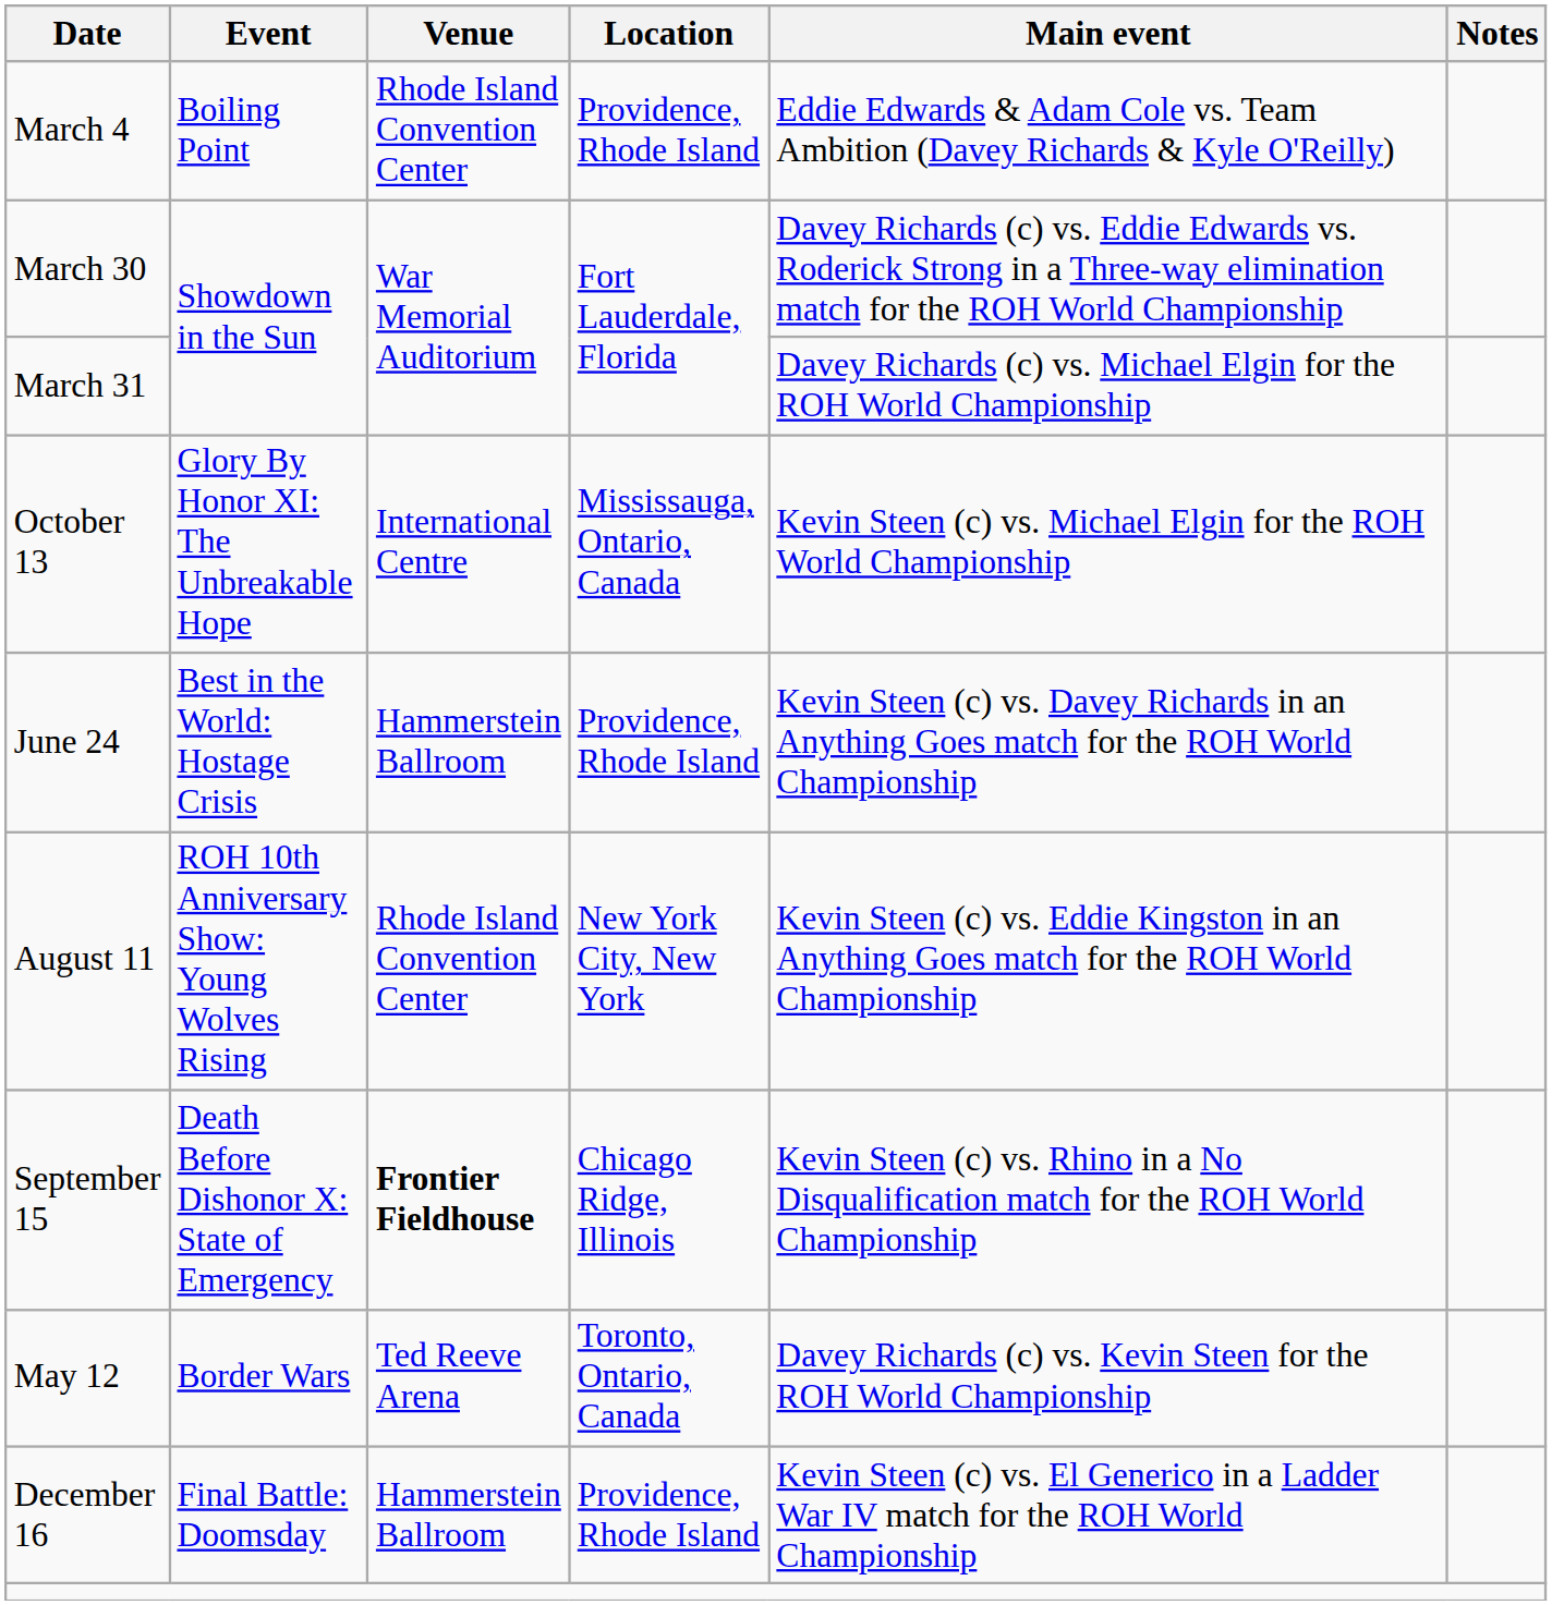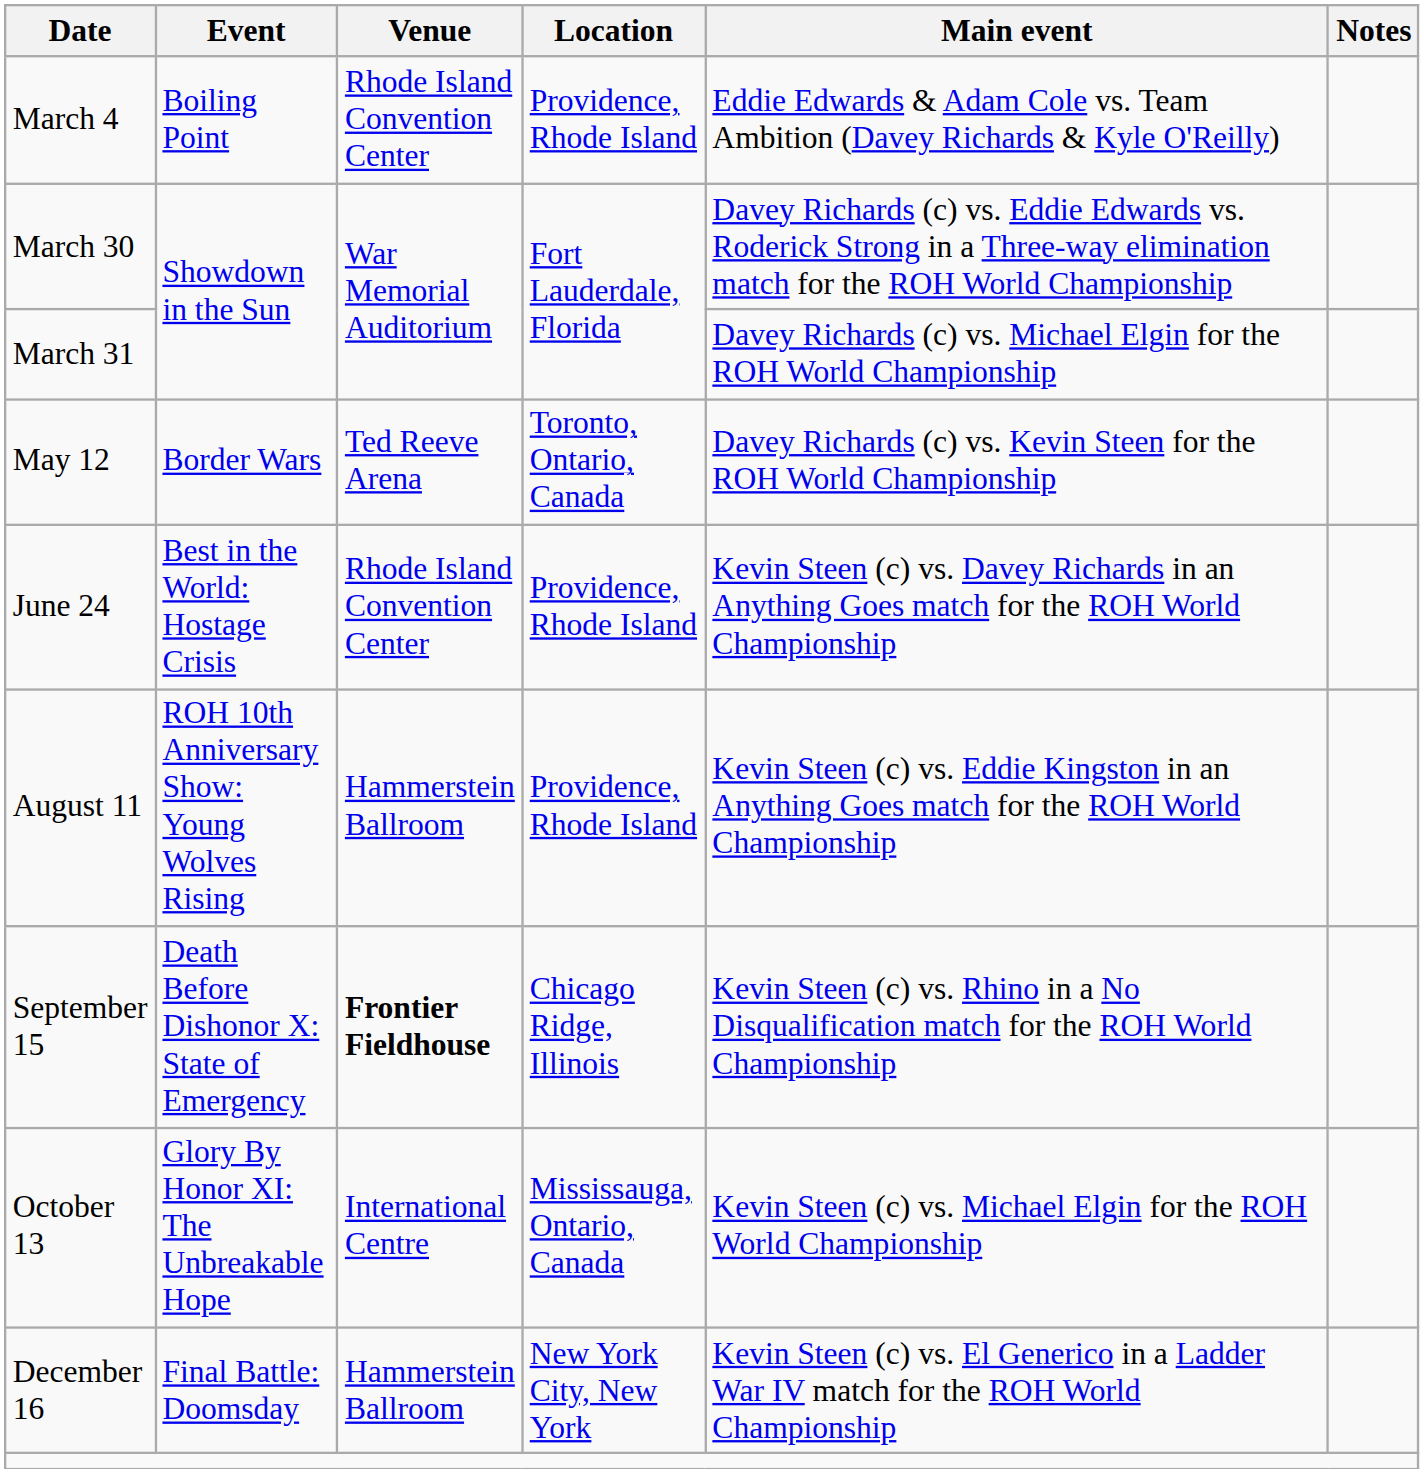 <table class="sortable wikitable succession-box" style="font-size:85%;">
 <tr>
 <th width=7%>Date</th>
 <th width=13%>Event</th>
 <th width=13%>Venue</th>
 <th width=13%>Location</th>
 <th width=50%>Main event</th>
 <th width=13%>Notes</th>
 </tr>
 <tr>
 <td>March 4</td>
 <td><a href='#'>Boiling Point</a></td>
 <td><a href='#'>Rhode Island Convention Center</a></td>
 <td><a href='#'>Providence, Rhode Island</a></td>
 <td><a href='#'>Eddie Edwards</a> & <a href='#'>Adam Cole</a> vs. Team Ambition (<a href='#'>Davey Richards</a> & <a href='#'>Kyle O'Reilly</a>)</td>
 <td></td>
 </tr>
 <tr>
 <td>March 30</td>
 <td rowspan="2"><a href='#'>Showdown in the Sun</a></td>
 <td rowspan="2"><a href='#'>War Memorial Auditorium</a></td>
 <td rowspan="2"><a href='#'>Fort Lauderdale, Florida</a></td>
 <td><a href='#'>Davey Richards</a> (c) vs. <a href='#'>Eddie Edwards</a> vs. <a href='#'>Roderick Strong</a> in a <a href='#'>Three-way elimination match</a> for the <a href='#'>ROH World Championship</a></td>
 <td></td>
 </tr>
 <tr>
 <td>March 31</td>
 <td><a href='#'>Davey Richards</a> (c) vs. <a href='#'>Michael Elgin</a> for the <a href='#'>ROH World Championship</a></td>
 <td></td>
 </tr>
 <tr>
-<td>October 13</td>
-<td><a href='#'>Glory By Honor XI: The Unbreakable Hope</a></td>
-<td><a href='#'>International Centre</a></td>
-<td><a href='#'>Mississauga, Ontario, Canada</a></td>
-<td><a href='#'>Kevin Steen</a> (c) vs. <a href='#'>Michael Elgin</a> for the <a href='#'>ROH World Championship</a></td>
+<td>May 12</td>
+<td><a href='#'>Border Wars</a></td>
+<td><a href='#'>Ted Reeve Arena</a></td>
+<td><a href='#'>Toronto, Ontario, Canada</a></td>
+<td><a href='#'>Davey Richards</a> (c) vs. <a href='#'>Kevin Steen</a> for the <a href='#'>ROH World Championship</a></td>
 <td></td>
 </tr>
 <tr>
 <td>June 24</td>
 <td><a href='#'>Best in the World: Hostage Crisis</a></td>
-<td><a href='#'>Hammerstein Ballroom</a></td>
+<td><a href='#'>Rhode Island Convention Center</a></td>
 <td><a href='#'>Providence, Rhode Island</a></td>
 <td><a href='#'>Kevin Steen</a> (c) vs. <a href='#'>Davey Richards</a> in an <a href='#'>Anything Goes match</a> for the <a href='#'>ROH World Championship</a></td>
 <td></td>
 </tr>
 <tr>
 <td>August 11</td>
 <td><a href='#'>ROH 10th Anniversary Show: Young Wolves Rising</a></td>
-<td><a href='#'>Rhode Island Convention Center</a></td>
-<td><a href='#'>New York City, New York</a></td>
+<td><a href='#'>Hammerstein Ballroom</a></td>
+<td><a href='#'>Providence, Rhode Island</a></td>
 <td><a href='#'>Kevin Steen</a> (c) vs. <a href='#'>Eddie Kingston</a> in an <a href='#'>Anything Goes match</a> for the <a href='#'>ROH World Championship</a></td>
 <td></td>
 </tr>
 <tr>
 <td>September 15</td>
 <td><a href='#'>Death Before Dishonor X: State of Emergency</a></td>
 <td><strong>Frontier Fieldhouse</strong></td>
 <td><a href='#'>Chicago Ridge, Illinois</a></td>
 <td><a href='#'>Kevin Steen</a> (c) vs. <a href='#'>Rhino</a> in a <a href='#'>No Disqualification match</a> for the <a href='#'>ROH World Championship</a></td>
 <td></td>
 </tr>
 <tr>
-<td>May 12</td>
-<td><a href='#'>Border Wars</a></td>
-<td><a href='#'>Ted Reeve Arena</a></td>
-<td><a href='#'>Toronto, Ontario, Canada</a></td>
-<td><a href='#'>Davey Richards</a> (c) vs. <a href='#'>Kevin Steen</a> for the <a href='#'>ROH World Championship</a></td>
+<td>October 13</td>
+<td><a href='#'>Glory By Honor XI: The Unbreakable Hope</a></td>
+<td><a href='#'>International Centre</a></td>
+<td><a href='#'>Mississauga, Ontario, Canada</a></td>
+<td><a href='#'>Kevin Steen</a> (c) vs. <a href='#'>Michael Elgin</a> for the <a href='#'>ROH World Championship</a></td>
 <td></td>
 </tr>
 <tr>
 <td>December 16</td>
 <td><a href='#'>Final Battle: Doomsday</a></td>
 <td><a href='#'>Hammerstein Ballroom</a></td>
-<td><a href='#'>Providence, Rhode Island</a></td>
+<td><a href='#'>New York City, New York</a></td>
 <td><a href='#'>Kevin Steen</a> (c) vs. <a href='#'>El Generico</a> in a <a href='#'>Ladder War IV</a> match for the <a href='#'>ROH World Championship</a></td>
 <td></td>
 </tr>
 <tr>
 <td colspan="6"></td>
 </tr>
 </table>
